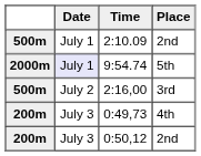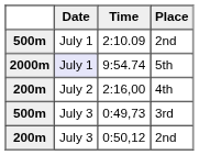 <table border="1" cellpadding="5" cellspacing="0" align="center">
 <tr>
 <td></td>
 <th scope="col" style="background:#efefef;">Date</th>
 <th scope="col" style="background:#efefef;">Time</th>
 <th scope="col" style="background:#efefef;">Place</th>
 </tr>
 <tr>
 <th scope="row" style="background:#efefef;">500m</th>
 <td>July 1</td>
 <td>2:10.09</td>
 <td>2nd</td>
 </tr>
 <tr>
 <th scope="row" style="background:#efefef;">2000m</th>
 <td style="background: lavender;">July 1</td>
 <td>9:54.74</td>
 <td>5th</td>
 </tr>
 <tr>
-<th scope="row" style="background:#efefef;">500m</th>
+<th scope="row" style="background:#efefef;">200m</th>
 <td>July 2</td>
 <td>2:16,00</td>
-<td>3rd</td>
+<td>4th</td>
 </tr>
 <tr>
-<th scope="row" style="background:#efefef;">200m</th>
+<th scope="row" style="background:#efefef;">500m</th>
 <td>July 3</td>
 <td>0:49,73</td>
-<td>4th</td>
+<td>3rd</td>
 </tr>
 <tr>
 <th scope="row" style="background:#efefef;">200m</th>
 <td>July 3</td>
 <td>0:50,12</td>
 <td>2nd</td>
 </tr>
 <tr>
 </tr>
 </table>
